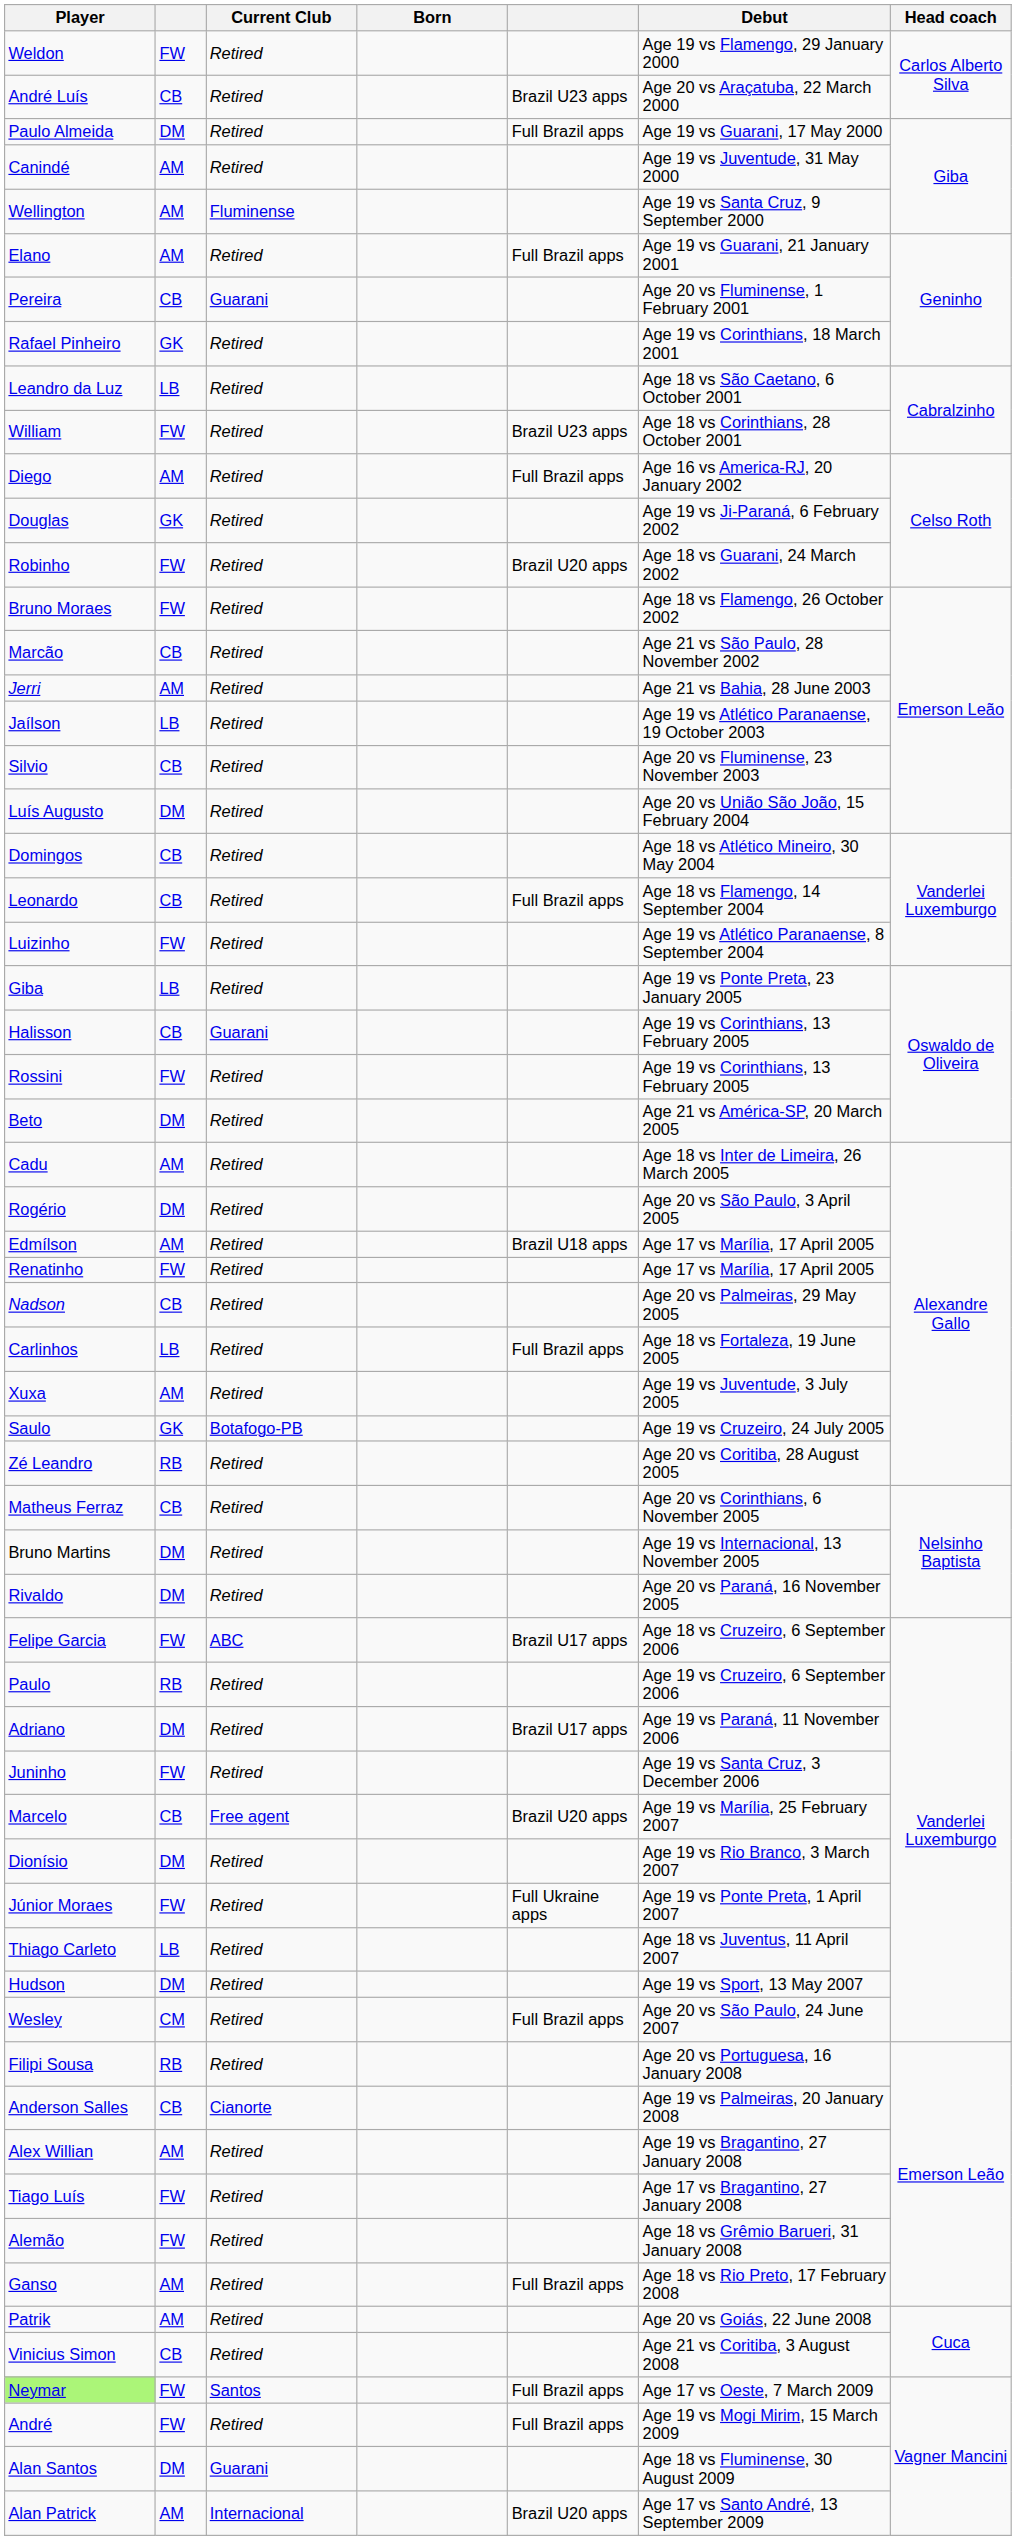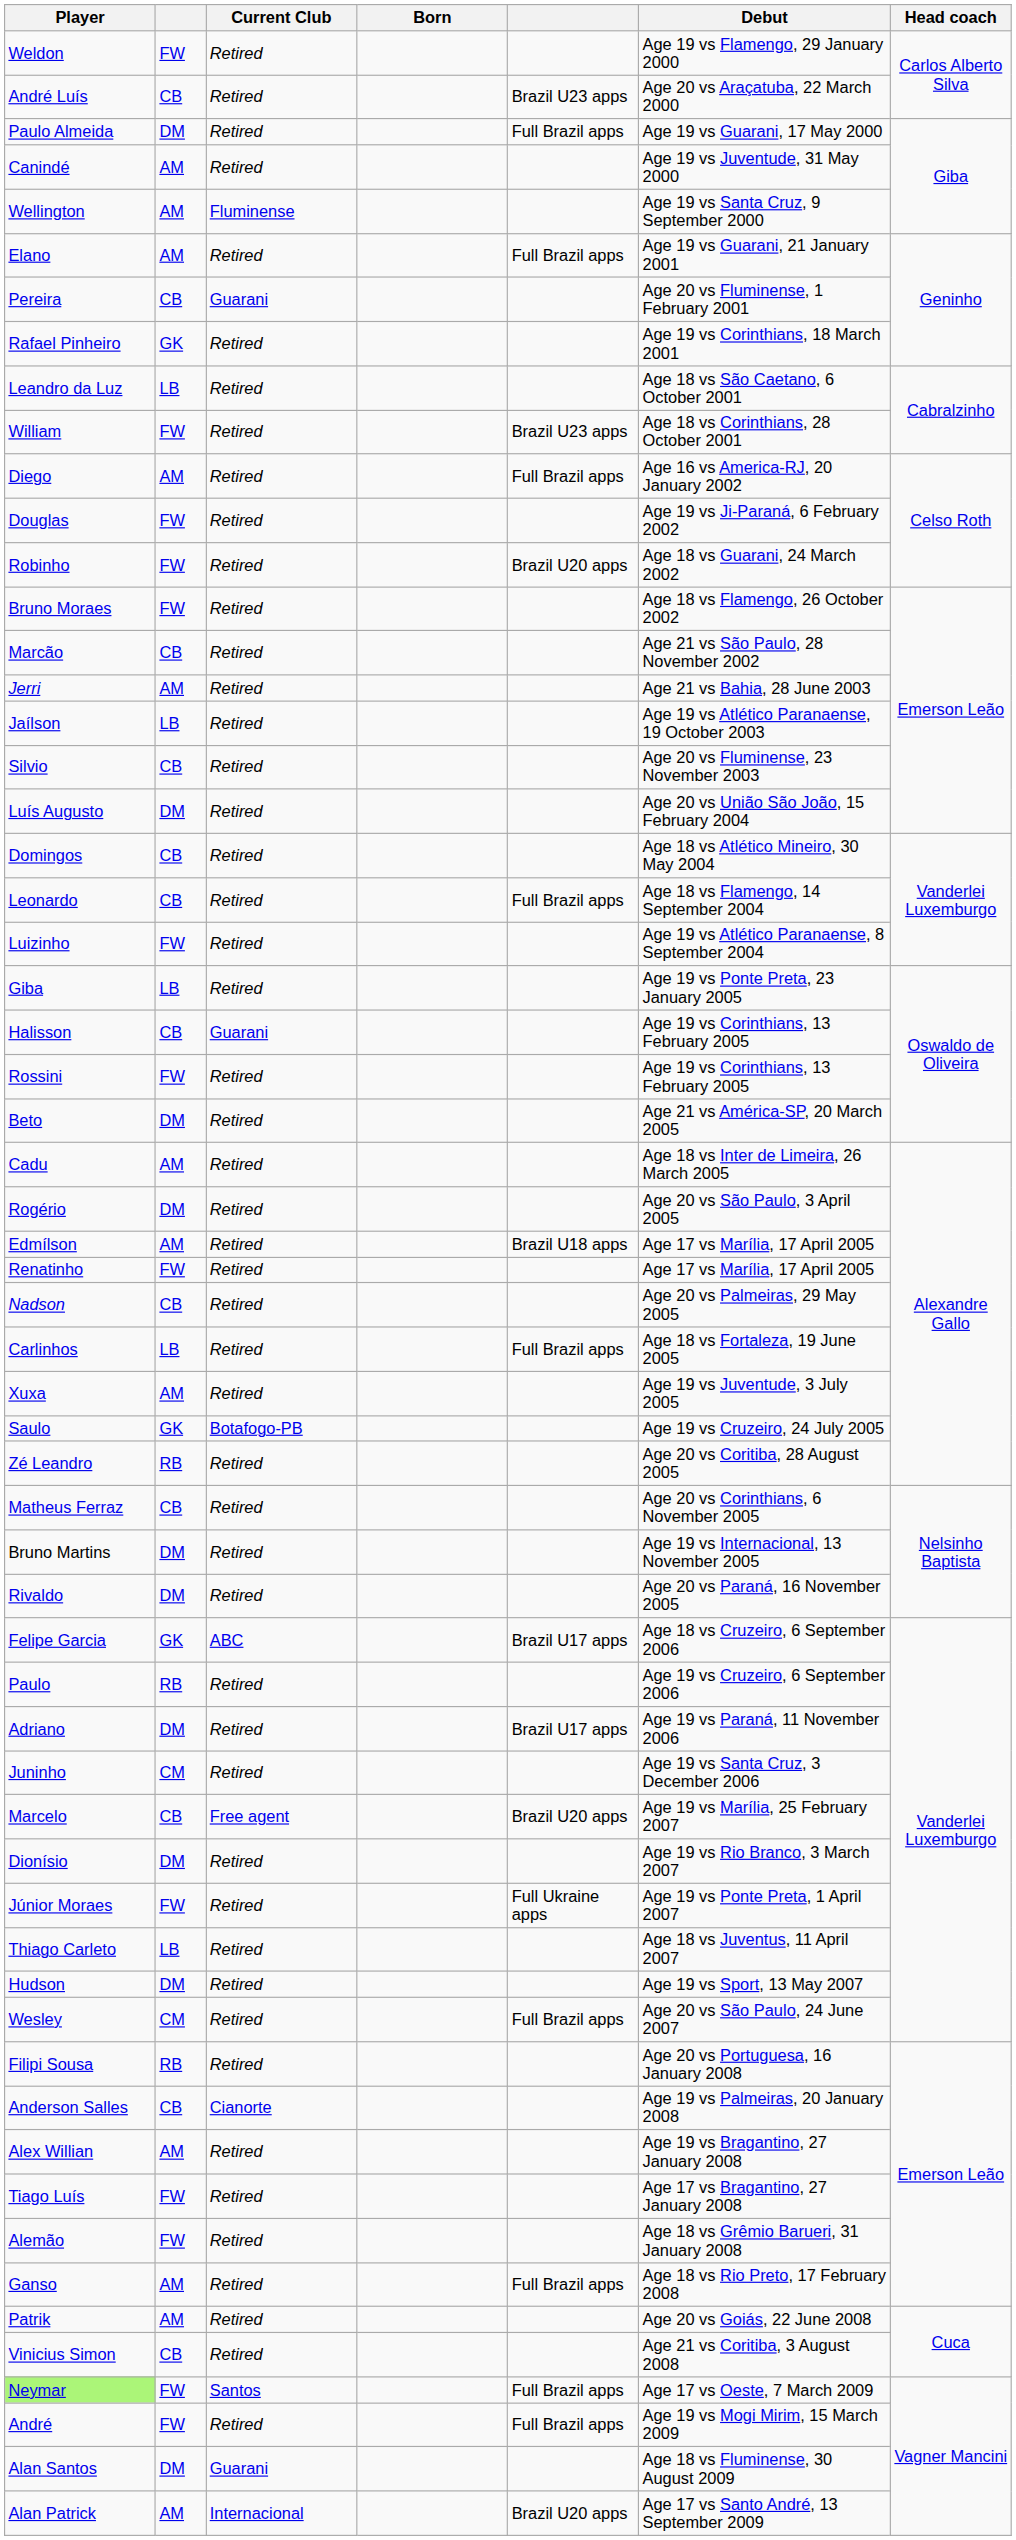 <table class="wikitable sortable collapsible mw-collapsed" style="font-size:90%;width:100%">
 <tr>
 <th width=15%>Player</th>
 <th width=5%></th>
 <th width=15%>Current Club</th>
 <th width=15%>Born</th>
 <th width=13%></th>
 <th width=25%>Debut</th>
 <th width=12%>Head coach</th>
 </tr>
 <tr>
 <td><a href='#'>Weldon</a></td>
 <td><a href='#'>FW</a></td>
 <td><em>Retired</em></td>
 <td></td>
 <td></td>
 <td>Age 19 vs <a href='#'>Flamengo</a>, 29 January 2000</td>
 <td rowspan="2" align="center"><a href='#'>Carlos Alberto Silva</a></td>
 </tr>
 <tr>
 <td><a href='#'>André Luís</a></td>
 <td><a href='#'>CB</a></td>
 <td><em>Retired</em></td>
 <td></td>
 <td>Brazil U23 apps</td>
 <td>Age 20 vs <a href='#'>Araçatuba</a>, 22 March 2000</td>
 </tr>
 <tr>
 <td><a href='#'>Paulo Almeida</a></td>
 <td><a href='#'>DM</a></td>
 <td><em>Retired</em></td>
 <td></td>
 <td>Full Brazil apps</td>
 <td>Age 19 vs <a href='#'>Guarani</a>, 17 May 2000</td>
 <td rowspan="3" align="center"><a href='#'>Giba</a></td>
 </tr>
 <tr>
 <td><a href='#'>Canindé</a></td>
 <td><a href='#'>AM</a></td>
 <td><em>Retired</em></td>
 <td></td>
 <td></td>
 <td>Age 19 vs <a href='#'>Juventude</a>, 31 May 2000</td>
 </tr>
 <tr>
 <td><a href='#'>Wellington</a></td>
 <td><a href='#'>AM</a></td>
 <td><a href='#'>Fluminense</a></td>
 <td></td>
 <td></td>
 <td>Age 19 vs <a href='#'>Santa Cruz</a>, 9 September 2000</td>
 </tr>
 <tr>
 <td><a href='#'>Elano</a></td>
 <td><a href='#'>AM</a></td>
 <td><em>Retired</em></td>
 <td></td>
 <td>Full Brazil apps</td>
 <td>Age 19 vs <a href='#'>Guarani</a>, 21 January 2001</td>
 <td rowspan="3" align="center"><a href='#'>Geninho</a></td>
 </tr>
 <tr>
 <td><a href='#'>Pereira</a></td>
 <td><a href='#'>CB</a></td>
 <td><a href='#'>Guarani</a></td>
 <td></td>
 <td></td>
 <td>Age 20 vs <a href='#'>Fluminense</a>, 1 February 2001</td>
 </tr>
 <tr>
 <td><a href='#'>Rafael Pinheiro</a></td>
 <td><a href='#'>GK</a></td>
 <td><em>Retired</em></td>
 <td></td>
 <td></td>
 <td>Age 19 vs <a href='#'>Corinthians</a>, 18 March 2001</td>
 </tr>
 <tr>
 <td><a href='#'>Leandro da Luz</a></td>
 <td><a href='#'>LB</a></td>
 <td><em>Retired</em></td>
 <td></td>
 <td></td>
 <td>Age 18 vs <a href='#'>São Caetano</a>, 6 October 2001</td>
 <td rowspan="2" align="center"><a href='#'>Cabralzinho</a></td>
 </tr>
 <tr>
 <td><a href='#'>William</a></td>
 <td><a href='#'>FW</a></td>
 <td><em>Retired</em></td>
 <td></td>
 <td>Brazil U23 apps</td>
 <td>Age 18 vs <a href='#'>Corinthians</a>, 28 October 2001</td>
 </tr>
 <tr>
 <td><a href='#'>Diego</a></td>
 <td><a href='#'>AM</a></td>
 <td><em>Retired</em></td>
 <td></td>
 <td>Full Brazil apps</td>
 <td>Age 16 vs <a href='#'>America-RJ</a>, 20 January 2002</td>
 <td rowspan="3" align="center"><a href='#'>Celso Roth</a></td>
 </tr>
 <tr>
 <td><a href='#'>Douglas</a></td>
-<td><a href='#'>GK</a></td>
+<td><a href='#'>FW</a></td>
 <td><em>Retired</em></td>
 <td></td>
 <td></td>
 <td>Age 19 vs <a href='#'>Ji-Paraná</a>, 6 February 2002</td>
 </tr>
 <tr>
 <td><a href='#'>Robinho</a></td>
 <td><a href='#'>FW</a></td>
 <td><em>Retired</em></td>
 <td></td>
 <td>Brazil U20 apps</td>
 <td>Age 18 vs <a href='#'>Guarani</a>, 24 March 2002</td>
 </tr>
 <tr>
 <td><a href='#'>Bruno Moraes</a></td>
 <td><a href='#'>FW</a></td>
 <td><em>Retired</em></td>
 <td></td>
 <td></td>
 <td>Age 18 vs <a href='#'>Flamengo</a>, 26 October 2002</td>
 <td rowspan="6" align="center"><a href='#'>Emerson Leão</a></td>
 </tr>
 <tr>
 <td><a href='#'>Marcão</a></td>
 <td><a href='#'>CB</a></td>
 <td><em>Retired</em></td>
 <td></td>
 <td></td>
 <td>Age 21 vs <a href='#'>São Paulo</a>, 28 November 2002</td>
 </tr>
 <tr>
 <td><em><a href='#'>Jerri</a></em></td>
 <td><a href='#'>AM</a></td>
 <td><em>Retired</em></td>
 <td></td>
 <td></td>
 <td>Age 21 vs <a href='#'>Bahia</a>, 28 June 2003</td>
 </tr>
 <tr>
 <td><a href='#'>Jaílson</a></td>
 <td><a href='#'>LB</a></td>
 <td><em>Retired</em></td>
 <td></td>
 <td></td>
 <td>Age 19 vs <a href='#'>Atlético Paranaense</a>, 19 October 2003</td>
 </tr>
 <tr>
 <td><a href='#'>Silvio</a></td>
 <td><a href='#'>CB</a></td>
 <td><em>Retired</em></td>
 <td></td>
 <td></td>
 <td>Age 20 vs <a href='#'>Fluminense</a>, 23 November 2003</td>
 </tr>
 <tr>
 <td><a href='#'>Luís Augusto</a></td>
 <td><a href='#'>DM</a></td>
 <td><em>Retired</em></td>
 <td></td>
 <td></td>
 <td>Age 20 vs <a href='#'>União São João</a>, 15 February 2004</td>
 </tr>
 <tr>
 <td><a href='#'>Domingos</a></td>
 <td><a href='#'>CB</a></td>
 <td><em>Retired</em></td>
 <td></td>
 <td></td>
 <td>Age 18 vs <a href='#'>Atlético Mineiro</a>, 30 May 2004</td>
 <td rowspan="3" align="center"><a href='#'>Vanderlei Luxemburgo</a></td>
 </tr>
 <tr>
 <td><a href='#'>Leonardo</a></td>
 <td><a href='#'>CB</a></td>
 <td><em>Retired</em></td>
 <td></td>
 <td>Full Brazil apps</td>
 <td>Age 18 vs <a href='#'>Flamengo</a>, 14 September 2004</td>
 </tr>
 <tr>
 <td><a href='#'>Luizinho</a></td>
 <td><a href='#'>FW</a></td>
 <td><em>Retired</em></td>
 <td></td>
 <td></td>
 <td>Age 19 vs <a href='#'>Atlético Paranaense</a>, 8 September 2004</td>
 </tr>
 <tr>
 <td><a href='#'>Giba</a></td>
 <td><a href='#'>LB</a></td>
 <td><em>Retired</em></td>
 <td></td>
 <td></td>
 <td>Age 19 vs <a href='#'>Ponte Preta</a>, 23 January 2005</td>
 <td rowspan="4" align="center"><a href='#'>Oswaldo de Oliveira</a></td>
 </tr>
 <tr>
 <td><a href='#'>Halisson</a></td>
 <td><a href='#'>CB</a></td>
 <td><a href='#'>Guarani</a></td>
 <td></td>
 <td></td>
 <td>Age 19 vs <a href='#'>Corinthians</a>, 13 February 2005</td>
 </tr>
 <tr>
 <td><a href='#'>Rossini</a></td>
 <td><a href='#'>FW</a></td>
 <td><em>Retired</em></td>
 <td></td>
 <td></td>
 <td>Age 19 vs <a href='#'>Corinthians</a>, 13 February 2005</td>
 </tr>
 <tr>
 <td><a href='#'>Beto</a></td>
 <td><a href='#'>DM</a></td>
 <td><em>Retired</em></td>
 <td></td>
 <td></td>
 <td>Age 21 vs <a href='#'>América-SP</a>, 20 March 2005</td>
 </tr>
 <tr>
 <td><a href='#'>Cadu</a></td>
 <td><a href='#'>AM</a></td>
 <td><em>Retired</em></td>
 <td></td>
 <td></td>
 <td>Age 18 vs <a href='#'>Inter de Limeira</a>, 26 March 2005</td>
 <td rowspan="9" align="center"><a href='#'>Alexandre Gallo</a></td>
 </tr>
 <tr>
 <td><a href='#'>Rogério</a></td>
 <td><a href='#'>DM</a></td>
 <td><em>Retired</em></td>
 <td></td>
 <td></td>
 <td>Age 20 vs <a href='#'>São Paulo</a>, 3 April 2005</td>
 </tr>
 <tr>
 <td><a href='#'>Edmílson</a></td>
 <td><a href='#'>AM</a></td>
 <td><em>Retired</em></td>
 <td></td>
 <td>Brazil U18 apps</td>
 <td>Age 17 vs <a href='#'>Marília</a>, 17 April 2005</td>
 </tr>
 <tr>
 <td><a href='#'>Renatinho</a></td>
 <td><a href='#'>FW</a></td>
 <td><em>Retired</em></td>
 <td></td>
 <td></td>
 <td>Age 17 vs <a href='#'>Marília</a>, 17 April 2005</td>
 </tr>
 <tr>
 <td><em><a href='#'>Nadson</a></em></td>
 <td><a href='#'>CB</a></td>
 <td><em>Retired</em></td>
 <td></td>
 <td></td>
 <td>Age 20 vs <a href='#'>Palmeiras</a>, 29 May 2005</td>
 </tr>
 <tr>
 <td><a href='#'>Carlinhos</a></td>
 <td><a href='#'>LB</a></td>
 <td><em>Retired</em></td>
 <td></td>
 <td>Full Brazil apps</td>
 <td>Age 18 vs <a href='#'>Fortaleza</a>, 19 June 2005</td>
 </tr>
 <tr>
 <td><a href='#'>Xuxa</a></td>
 <td><a href='#'>AM</a></td>
 <td><em>Retired</em></td>
 <td></td>
 <td></td>
 <td>Age 19 vs <a href='#'>Juventude</a>, 3 July 2005</td>
 </tr>
 <tr>
 <td><a href='#'>Saulo</a></td>
 <td><a href='#'>GK</a></td>
 <td><a href='#'>Botafogo-PB</a></td>
 <td></td>
 <td></td>
 <td>Age 19 vs <a href='#'>Cruzeiro</a>, 24 July 2005</td>
 </tr>
 <tr>
 <td><a href='#'>Zé Leandro</a></td>
 <td><a href='#'>RB</a></td>
 <td><em>Retired</em></td>
 <td></td>
 <td></td>
 <td>Age 20 vs <a href='#'>Coritiba</a>, 28 August 2005</td>
 </tr>
 <tr>
 <td><a href='#'>Matheus Ferraz</a></td>
 <td><a href='#'>CB</a></td>
 <td><em>Retired</em></td>
 <td></td>
 <td></td>
 <td>Age 20 vs <a href='#'>Corinthians</a>, 6 November 2005</td>
 <td rowspan="3" align="center"><a href='#'>Nelsinho Baptista</a></td>
 </tr>
 <tr>
 <td>Bruno Martins</td>
 <td><a href='#'>DM</a></td>
 <td><em>Retired</em></td>
 <td></td>
 <td></td>
 <td>Age 19 vs <a href='#'>Internacional</a>, 13 November 2005</td>
 </tr>
 <tr>
 <td><a href='#'>Rivaldo</a></td>
 <td><a href='#'>DM</a></td>
 <td><em>Retired</em></td>
 <td></td>
 <td></td>
 <td>Age 20 vs <a href='#'>Paraná</a>, 16 November 2005</td>
 </tr>
 <tr>
 <td><a href='#'>Felipe Garcia</a></td>
-<td><a href='#'>FW</a></td>
+<td><a href='#'>GK</a></td>
 <td><a href='#'>ABC</a></td>
 <td></td>
 <td>Brazil U17 apps</td>
 <td>Age 18 vs <a href='#'>Cruzeiro</a>, 6 September 2006</td>
 <td rowspan="10" align="center"><a href='#'>Vanderlei Luxemburgo</a></td>
 </tr>
 <tr>
 <td><a href='#'>Paulo</a></td>
 <td><a href='#'>RB</a></td>
 <td><em>Retired</em></td>
 <td></td>
 <td></td>
 <td>Age 19 vs <a href='#'>Cruzeiro</a>, 6 September 2006</td>
 </tr>
 <tr>
 <td><a href='#'>Adriano</a></td>
 <td><a href='#'>DM</a></td>
 <td><em>Retired</em></td>
 <td></td>
 <td>Brazil U17 apps</td>
 <td>Age 19 vs <a href='#'>Paraná</a>, 11 November 2006</td>
 </tr>
 <tr>
 <td><a href='#'>Juninho</a></td>
-<td><a href='#'>FW</a></td>
+<td><a href='#'>CM</a></td>
 <td><em>Retired</em></td>
 <td></td>
 <td></td>
 <td>Age 19 vs <a href='#'>Santa Cruz</a>, 3 December 2006</td>
 </tr>
 <tr>
 <td><a href='#'>Marcelo</a></td>
 <td><a href='#'>CB</a></td>
 <td><a href='#'>Free agent</a></td>
 <td></td>
 <td>Brazil U20 apps</td>
 <td>Age 19 vs <a href='#'>Marília</a>, 25 February 2007</td>
 </tr>
 <tr>
 <td><a href='#'>Dionísio</a></td>
 <td><a href='#'>DM</a></td>
 <td><em>Retired</em></td>
 <td></td>
 <td></td>
 <td>Age 19 vs <a href='#'>Rio Branco</a>, 3 March 2007</td>
 </tr>
 <tr>
 <td><a href='#'>Júnior Moraes</a></td>
 <td><a href='#'>FW</a></td>
 <td><em>Retired</em></td>
 <td></td>
 <td>Full Ukraine apps</td>
 <td>Age 19 vs <a href='#'>Ponte Preta</a>, 1 April 2007</td>
 </tr>
 <tr>
 <td><a href='#'>Thiago Carleto</a></td>
 <td><a href='#'>LB</a></td>
 <td><em>Retired</em></td>
 <td></td>
 <td></td>
 <td>Age 18 vs <a href='#'>Juventus</a>, 11 April 2007</td>
 </tr>
 <tr>
 <td><a href='#'>Hudson</a></td>
 <td><a href='#'>DM</a></td>
 <td><em>Retired</em></td>
 <td></td>
 <td></td>
 <td>Age 19 vs <a href='#'>Sport</a>, 13 May 2007</td>
 </tr>
 <tr>
 <td><a href='#'>Wesley</a></td>
 <td><a href='#'>CM</a></td>
 <td><em>Retired</em></td>
 <td></td>
 <td>Full Brazil apps</td>
 <td>Age 20 vs <a href='#'>São Paulo</a>, 24 June 2007</td>
 </tr>
 <tr>
 <td><a href='#'>Filipi Sousa</a></td>
 <td><a href='#'>RB</a></td>
 <td><em>Retired</em></td>
 <td></td>
 <td></td>
 <td>Age 20 vs <a href='#'>Portuguesa</a>, 16 January 2008</td>
 <td rowspan="6" align="center"><a href='#'>Emerson Leão</a></td>
 </tr>
 <tr>
 <td><a href='#'>Anderson Salles</a></td>
 <td><a href='#'>CB</a></td>
 <td><a href='#'>Cianorte</a></td>
 <td></td>
 <td></td>
 <td>Age 19 vs <a href='#'>Palmeiras</a>, 20 January 2008</td>
 </tr>
 <tr>
 <td><a href='#'>Alex Willian</a></td>
 <td><a href='#'>AM</a></td>
 <td><em>Retired</em></td>
 <td></td>
 <td></td>
 <td>Age 19 vs <a href='#'>Bragantino</a>, 27 January 2008</td>
 </tr>
 <tr>
 <td><a href='#'>Tiago Luís</a></td>
 <td><a href='#'>FW</a></td>
 <td><em>Retired</em></td>
 <td></td>
 <td></td>
 <td>Age 17 vs <a href='#'>Bragantino</a>, 27 January 2008</td>
 </tr>
 <tr>
 <td><a href='#'>Alemão</a></td>
 <td><a href='#'>FW</a></td>
 <td><em>Retired</em></td>
 <td></td>
 <td></td>
 <td>Age 18 vs <a href='#'>Grêmio Barueri</a>, 31 January 2008</td>
 </tr>
 <tr>
 <td><a href='#'>Ganso</a></td>
 <td><a href='#'>AM</a></td>
 <td><em>Retired</em></td>
 <td></td>
 <td>Full Brazil apps</td>
 <td>Age 18 vs <a href='#'>Rio Preto</a>, 17 February 2008</td>
 </tr>
 <tr>
 <td><a href='#'>Patrik</a></td>
 <td><a href='#'>AM</a></td>
 <td><em>Retired</em></td>
 <td></td>
 <td></td>
 <td>Age 20 vs <a href='#'>Goiás</a>, 22 June 2008</td>
 <td rowspan="2" align="center"><a href='#'>Cuca</a></td>
 </tr>
 <tr>
 <td><a href='#'>Vinicius Simon</a></td>
 <td><a href='#'>CB</a></td>
 <td><em>Retired</em></td>
 <td></td>
 <td></td>
 <td>Age 21 vs <a href='#'>Coritiba</a>, 3 August 2008</td>
 </tr>
 <tr>
 <td style="white-space:wrap; background:#ABF578;"><a href='#'>Neymar</a></td>
 <td><a href='#'>FW</a></td>
 <td><a href='#'>Santos</a></td>
 <td></td>
 <td>Full Brazil apps</td>
 <td>Age 17 vs <a href='#'>Oeste</a>, 7 March 2009</td>
 <td rowspan="4" align="center"><a href='#'>Vagner Mancini</a></td>
 </tr>
 <tr>
 <td><a href='#'>André</a></td>
 <td><a href='#'>FW</a></td>
 <td><em>Retired</em></td>
 <td></td>
 <td>Full Brazil apps</td>
 <td>Age 19 vs <a href='#'>Mogi Mirim</a>, 15 March 2009</td>
 </tr>
 <tr>
 <td><a href='#'>Alan Santos</a></td>
 <td><a href='#'>DM</a></td>
 <td><a href='#'>Guarani</a></td>
 <td></td>
 <td></td>
 <td>Age 18 vs <a href='#'>Fluminense</a>, 30 August 2009</td>
 </tr>
 <tr>
 <td><a href='#'>Alan Patrick</a></td>
 <td><a href='#'>AM</a></td>
 <td><a href='#'>Internacional</a></td>
 <td></td>
 <td>Brazil U20 apps</td>
 <td>Age 17 vs <a href='#'>Santo André</a>, 13 September 2009</td>
 </tr>
 </table>
